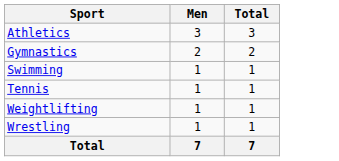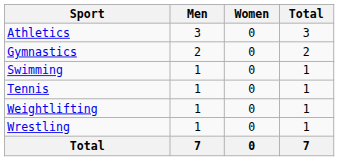 <table class="wikitable sortable" style="text-align:center">
 <tr>
 <th width=180>Sport</th>
 <th width=55>Men</th>
+<th width=55>Women</th>
 <th width=55>Total</th>
 </tr>
 <tr>
 <td align=left><a href='#'>Athletics</a></td>
 <td>3</td>
+<td>0</td>
 <td>3</td>
 </tr>
 <tr>
 <td align=left><a href='#'>Gymnastics</a></td>
 <td>2</td>
+<td>0</td>
 <td>2</td>
 </tr>
 <tr>
 <td align=left><a href='#'>Swimming</a></td>
 <td>1</td>
+<td>0</td>
 <td>1</td>
 </tr>
 <tr>
 <td align=left><a href='#'>Tennis</a></td>
 <td>1</td>
+<td>0</td>
 <td>1</td>
 </tr>
 <tr>
 <td align=left><a href='#'>Weightlifting</a></td>
 <td>1</td>
+<td>0</td>
 <td>1</td>
 </tr>
 <tr>
 <td align=left><a href='#'>Wrestling</a></td>
 <td>1</td>
+<td>0</td>
 <td>1</td>
 </tr>
 <tr class=sortbottom>
 <th>Total</th>
 <th>7</th>
+<th>0</th>
 <th>7</th>
 </tr>
 </table>
